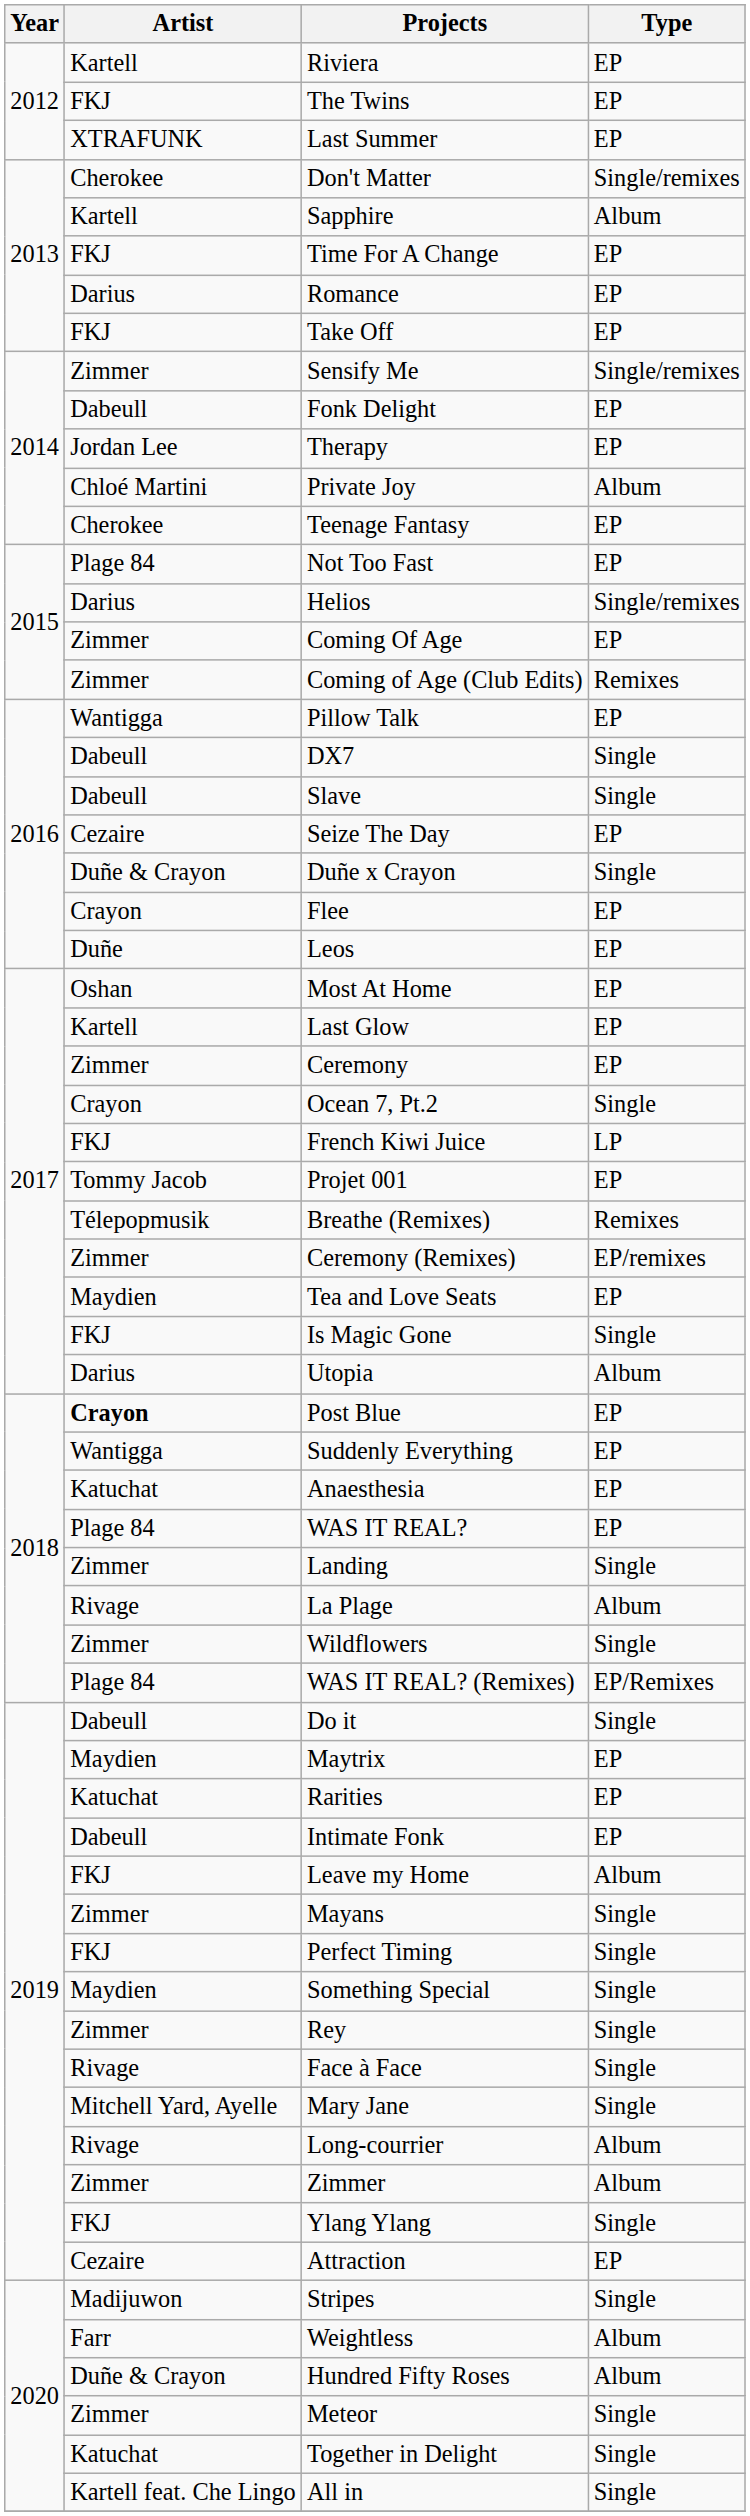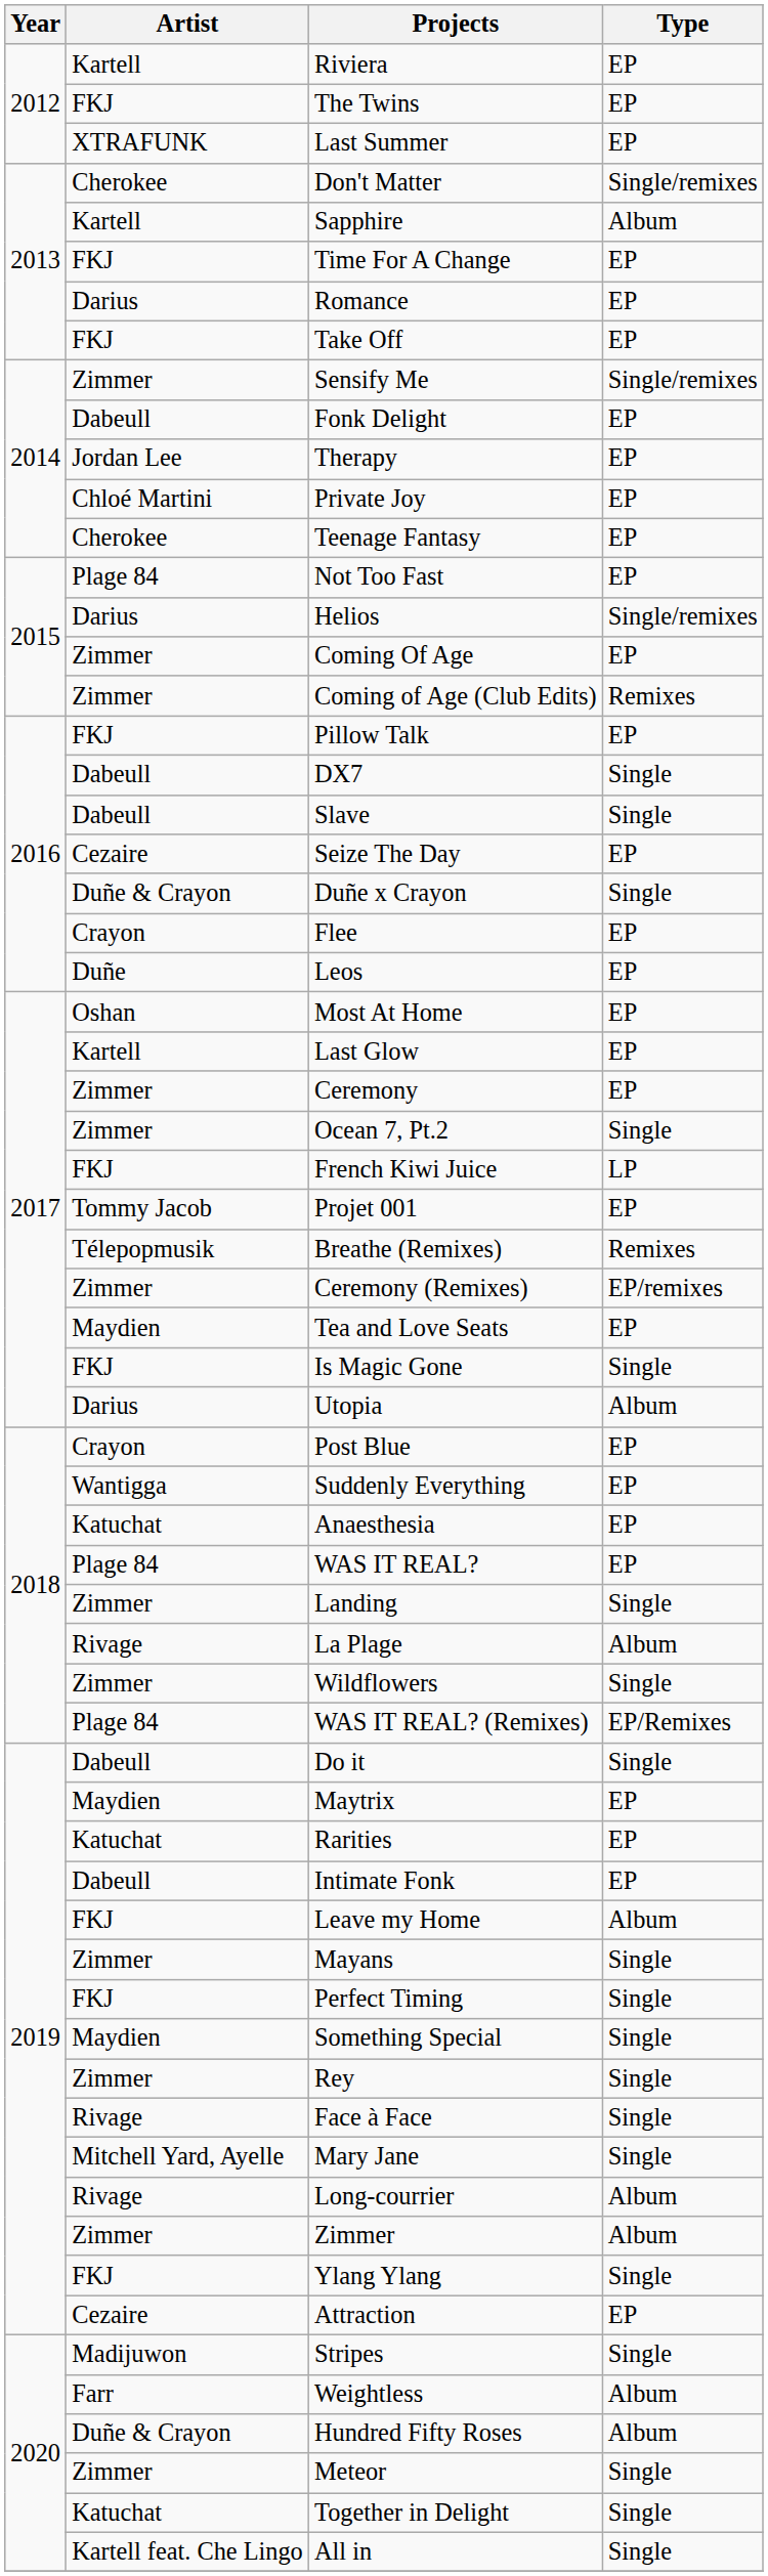 <table class="wikitable">
 <tr>
 <th>Year</th>
 <th>Artist</th>
 <th>Projects</th>
 <th>Type</th>
 </tr>
 <tr>
 <td rowspan="3">2012</td>
 <td>Kartell</td>
 <td>Riviera</td>
 <td>EP</td>
 </tr>
 <tr>
 <td>FKJ</td>
 <td>The Twins</td>
 <td>EP</td>
 </tr>
 <tr>
 <td>XTRAFUNK</td>
 <td>Last Summer</td>
 <td>EP</td>
 </tr>
 <tr>
 <td rowspan="5">2013</td>
 <td>Cherokee</td>
 <td>Don't Matter</td>
 <td>Single/remixes</td>
 </tr>
 <tr>
 <td>Kartell</td>
 <td>Sapphire</td>
 <td>Album</td>
 </tr>
 <tr>
 <td>FKJ</td>
 <td>Time For A Change</td>
 <td>EP</td>
 </tr>
 <tr>
 <td>Darius</td>
 <td>Romance</td>
 <td>EP</td>
 </tr>
 <tr>
 <td>FKJ</td>
 <td>Take Off</td>
 <td>EP</td>
 </tr>
 <tr>
 <td rowspan="5">2014</td>
 <td>Zimmer</td>
 <td>Sensify Me</td>
 <td>Single/remixes</td>
 </tr>
 <tr>
 <td>Dabeull</td>
 <td>Fonk Delight</td>
 <td>EP</td>
 </tr>
 <tr>
 <td>Jordan Lee</td>
 <td>Therapy</td>
 <td>EP</td>
 </tr>
 <tr>
 <td>Chloé Martini</td>
 <td>Private Joy</td>
-<td>Album</td>
+<td>EP</td>
 </tr>
 <tr>
 <td>Cherokee</td>
 <td>Teenage Fantasy</td>
 <td>EP</td>
 </tr>
 <tr>
 <td rowspan="4">2015</td>
 <td>Plage 84</td>
 <td>Not Too Fast</td>
 <td>EP</td>
 </tr>
 <tr>
 <td>Darius</td>
 <td>Helios</td>
 <td>Single/remixes</td>
 </tr>
 <tr>
 <td>Zimmer</td>
 <td>Coming Of Age</td>
 <td>EP</td>
 </tr>
 <tr>
 <td>Zimmer</td>
 <td>Coming of Age (Club Edits)</td>
 <td>Remixes</td>
 </tr>
 <tr>
 <td rowspan="7">2016</td>
-<td>Wantigga</td>
+<td>FKJ</td>
 <td>Pillow Talk</td>
 <td>EP</td>
 </tr>
 <tr>
 <td>Dabeull</td>
 <td>DX7</td>
 <td>Single</td>
 </tr>
 <tr>
 <td>Dabeull</td>
 <td>Slave</td>
 <td>Single</td>
 </tr>
 <tr>
 <td>Cezaire</td>
 <td>Seize The Day</td>
 <td>EP</td>
 </tr>
 <tr>
 <td>Duñe & Crayon</td>
 <td>Duñe x Crayon</td>
 <td>Single</td>
 </tr>
 <tr>
 <td>Crayon</td>
 <td>Flee</td>
 <td>EP</td>
 </tr>
 <tr>
 <td>Duñe</td>
 <td>Leos</td>
 <td>EP</td>
 </tr>
 <tr>
 <td rowspan="11">2017</td>
 <td>Oshan</td>
 <td>Most At Home</td>
 <td>EP</td>
 </tr>
 <tr>
 <td>Kartell</td>
 <td>Last Glow</td>
 <td>EP</td>
 </tr>
 <tr>
 <td>Zimmer</td>
 <td>Ceremony</td>
 <td>EP</td>
 </tr>
 <tr>
-<td>Crayon</td>
+<td>Zimmer</td>
 <td>Ocean 7, Pt.2</td>
 <td>Single</td>
 </tr>
 <tr>
 <td>FKJ</td>
 <td>French Kiwi Juice</td>
 <td>LP</td>
 </tr>
 <tr>
 <td>Tommy Jacob</td>
 <td>Projet 001</td>
 <td>EP</td>
 </tr>
 <tr>
 <td>Télepopmusik</td>
 <td>Breathe (Remixes)</td>
 <td>Remixes</td>
 </tr>
 <tr>
 <td>Zimmer</td>
 <td>Ceremony (Remixes)</td>
 <td>EP/remixes</td>
 </tr>
 <tr>
 <td>Maydien</td>
 <td>Tea and Love Seats</td>
 <td>EP</td>
 </tr>
 <tr>
 <td>FKJ</td>
 <td>Is Magic Gone</td>
 <td>Single</td>
 </tr>
 <tr>
 <td>Darius</td>
 <td>Utopia</td>
 <td>Album</td>
 </tr>
 <tr>
 <td rowspan="8">2018</td>
-<td><strong>Crayon</strong></td>
+<td>Crayon</td>
 <td>Post Blue</td>
 <td>EP</td>
 </tr>
 <tr>
 <td>Wantigga</td>
 <td>Suddenly Everything</td>
 <td>EP</td>
 </tr>
 <tr>
 <td>Katuchat</td>
 <td>Anaesthesia</td>
 <td>EP</td>
 </tr>
 <tr>
 <td>Plage 84</td>
 <td>WAS IT REAL?</td>
 <td>EP</td>
 </tr>
 <tr>
 <td>Zimmer</td>
 <td>Landing</td>
 <td>Single</td>
 </tr>
 <tr>
 <td>Rivage</td>
 <td>La Plage</td>
 <td>Album</td>
 </tr>
 <tr>
 <td>Zimmer</td>
 <td>Wildflowers</td>
 <td>Single</td>
 </tr>
 <tr>
 <td>Plage 84</td>
 <td>WAS IT REAL? (Remixes)</td>
 <td>EP/Remixes</td>
 </tr>
 <tr>
 <td rowspan="15">2019</td>
 <td>Dabeull</td>
 <td>Do it</td>
 <td>Single</td>
 </tr>
 <tr>
 <td>Maydien</td>
 <td>Maytrix</td>
 <td>EP</td>
 </tr>
 <tr>
 <td>Katuchat</td>
 <td>Rarities</td>
 <td>EP</td>
 </tr>
 <tr>
 <td>Dabeull</td>
 <td>Intimate Fonk</td>
 <td>EP</td>
 </tr>
 <tr>
 <td>FKJ</td>
 <td>Leave my Home</td>
 <td>Album</td>
 </tr>
 <tr>
 <td>Zimmer</td>
 <td>Mayans</td>
 <td>Single</td>
 </tr>
 <tr>
 <td>FKJ</td>
 <td>Perfect Timing</td>
 <td>Single</td>
 </tr>
 <tr>
 <td>Maydien</td>
 <td>Something Special</td>
 <td>Single</td>
 </tr>
 <tr>
 <td>Zimmer</td>
 <td>Rey</td>
 <td>Single</td>
 </tr>
 <tr>
 <td>Rivage</td>
 <td>Face à Face</td>
 <td>Single</td>
 </tr>
 <tr>
 <td>Mitchell Yard, Ayelle</td>
 <td>Mary Jane</td>
 <td>Single</td>
 </tr>
 <tr>
 <td>Rivage</td>
 <td>Long-courrier</td>
 <td>Album</td>
 </tr>
 <tr>
 <td>Zimmer</td>
 <td>Zimmer</td>
 <td>Album</td>
 </tr>
 <tr>
 <td>FKJ</td>
 <td>Ylang Ylang</td>
 <td>Single</td>
 </tr>
 <tr>
 <td>Cezaire</td>
 <td>Attraction</td>
 <td>EP</td>
 </tr>
 <tr>
 <td rowspan="6">2020</td>
 <td>Madijuwon</td>
 <td>Stripes</td>
 <td>Single</td>
 </tr>
 <tr>
 <td>Farr</td>
 <td>Weightless</td>
 <td>Album</td>
 </tr>
 <tr>
 <td>Duñe & Crayon</td>
 <td>Hundred Fifty Roses</td>
 <td>Album</td>
 </tr>
 <tr>
 <td>Zimmer</td>
 <td>Meteor</td>
 <td>Single</td>
 </tr>
 <tr>
 <td>Katuchat</td>
 <td>Together in Delight</td>
 <td>Single</td>
 </tr>
 <tr>
 <td>Kartell feat. Che Lingo</td>
 <td>All in</td>
 <td>Single</td>
 </tr>
 <tr>
 </tr>
 </table>
